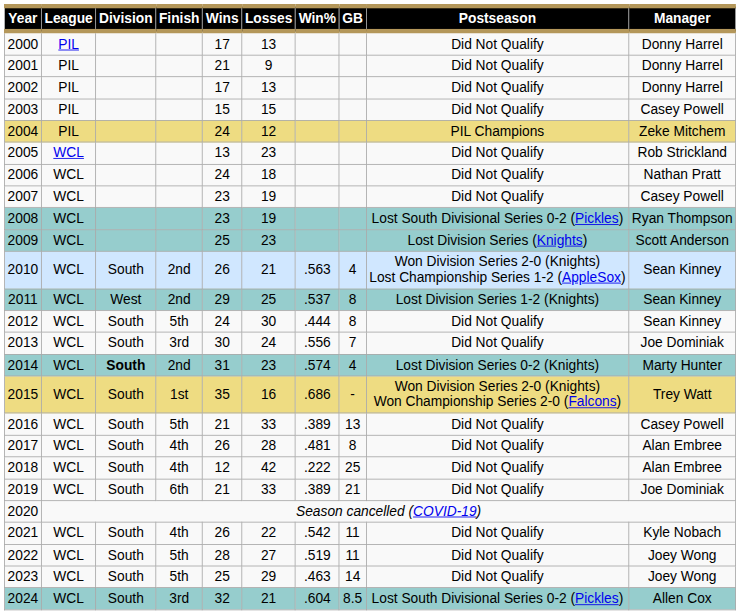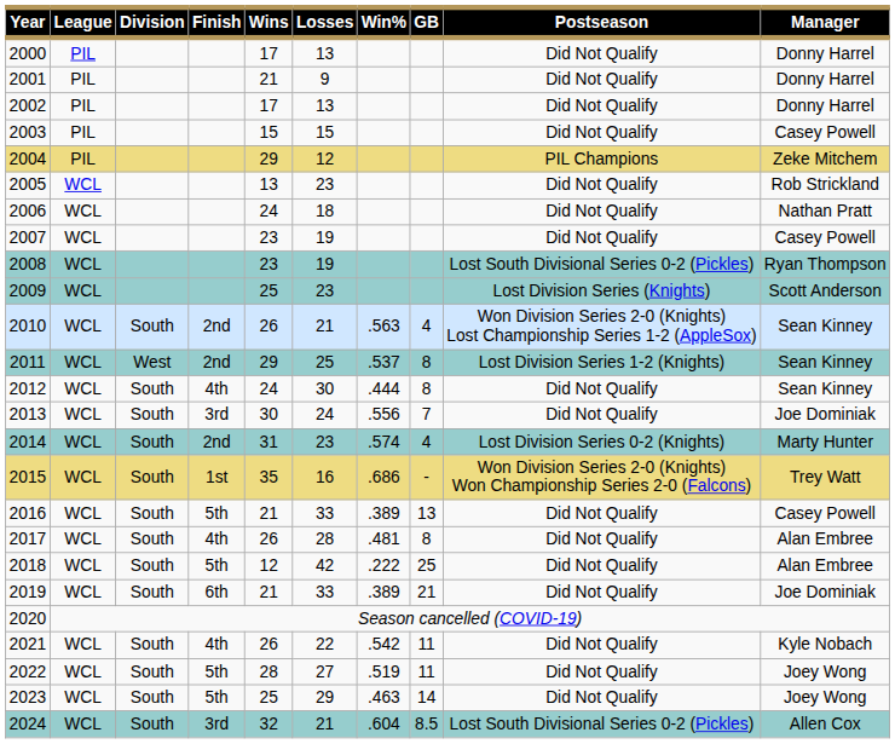 <table class="wikitable" style="text-align:center">
 <tr>
 <th scope="col" style="background-color:#000000; border-top:#B4975A 5px solid; border-bottom:#B4975A 5px solid; color:#ffffff">Year</th>
 <th scope="col" style="background-color:#000000; border-top:#B4975A 5px solid; border-bottom:#B4975A 5px solid; color:#ffffff">League</th>
 <th scope="col" style="background-color:#000000; border-top:#B4975A 5px solid; border-bottom:#B4975A 5px solid; color:#ffffff">Division</th>
 <th scope="col" style="background-color:#000000; border-top:#B4975A 5px solid; border-bottom:#B4975A 5px solid; color:#ffffff">Finish</th>
 <th scope="col" style="background-color:#000000; border-top:#B4975A 5px solid; border-bottom:#B4975A 5px solid; color:#ffffff">Wins</th>
 <th scope="col" style="background-color:#000000; border-top:#B4975A 5px solid; border-bottom:#B4975A 5px solid; color:#ffffff">Losses</th>
 <th scope="col" style="background-color:#000000; border-top:#B4975A 5px solid; border-bottom:#B4975A 5px solid; color:#ffffff">Win%</th>
 <th scope="col" style="background-color:#000000; border-top:#B4975A 5px solid; border-bottom:#B4975A 5px solid; color:#ffffff">GB</th>
 <th scope="col" style="background-color:#000000; border-top:#B4975A 5px solid; border-bottom:#B4975A 5px solid; color:#ffffff">Postseason</th>
 <th scope="col" style="background-color:#000000; border-top:#B4975A 5px solid; border-bottom:#B4975A 5px solid; color:#ffffff">Manager</th>
 </tr>
 <tr>
 <td>2000</td>
 <td><a href='#'>PIL</a></td>
 <td></td>
 <td></td>
 <td>17</td>
 <td>13</td>
 <td></td>
 <td></td>
 <td>Did Not Qualify</td>
 <td>Donny Harrel</td>
 </tr>
 <tr>
 <td>2001</td>
 <td>PIL</td>
 <td></td>
 <td></td>
 <td>21</td>
 <td>9</td>
 <td></td>
 <td></td>
 <td>Did Not Qualify</td>
 <td>Donny Harrel</td>
 </tr>
 <tr>
 <td>2002</td>
 <td>PIL</td>
 <td></td>
 <td></td>
 <td>17</td>
 <td>13</td>
 <td></td>
 <td></td>
 <td>Did Not Qualify</td>
 <td>Donny Harrel</td>
 </tr>
 <tr>
 <td>2003</td>
 <td>PIL</td>
 <td></td>
 <td></td>
 <td>15</td>
 <td>15</td>
 <td></td>
 <td></td>
 <td>Did Not Qualify</td>
 <td>Casey Powell</td>
 </tr>
 <tr>
 <td bgcolor="#EEDC82">2004</td>
 <td bgcolor="#EEDC82">PIL</td>
 <td bgcolor="#EEDC82"></td>
 <td bgcolor="#EEDC82"></td>
-<td bgcolor="#EEDC82">24</td>
+<td bgcolor="#EEDC82">29</td>
 <td bgcolor="#EEDC82">12</td>
 <td bgcolor="#EEDC82"></td>
 <td bgcolor="#EEDC82"></td>
 <td bgcolor="#EEDC82">PIL Champions</td>
 <td bgcolor="#EEDC82">Zeke Mitchem</td>
 </tr>
 <tr>
 <td>2005</td>
 <td><a href='#'>WCL</a></td>
 <td></td>
 <td></td>
 <td>13</td>
 <td>23</td>
 <td></td>
 <td></td>
 <td>Did Not Qualify</td>
 <td>Rob Strickland</td>
 </tr>
 <tr>
 <td>2006</td>
 <td>WCL</td>
 <td></td>
 <td></td>
 <td>24</td>
 <td>18</td>
 <td></td>
 <td></td>
 <td>Did Not Qualify</td>
 <td>Nathan Pratt</td>
 </tr>
 <tr>
 <td>2007</td>
 <td>WCL</td>
 <td></td>
 <td></td>
 <td>23</td>
 <td>19</td>
 <td></td>
 <td></td>
 <td>Did Not Qualify</td>
 <td>Casey Powell</td>
 </tr>
 <tr>
 <td bgcolor="#96CDCD">2008</td>
 <td bgcolor="#96CDCD">WCL</td>
 <td bgcolor="#96CDCD"></td>
 <td bgcolor="#96CDCD"></td>
 <td bgcolor="#96CDCD">23</td>
 <td bgcolor="#96CDCD">19</td>
 <td bgcolor="#96CDCD"></td>
 <td bgcolor="#96CDCD"></td>
 <td bgcolor="#96CDCD">Lost South Divisional Series 0-2 (<a href='#'>Pickles</a>)</td>
 <td bgcolor="#96CDCD">Ryan Thompson</td>
 </tr>
 <tr>
 <td bgcolor="#96CDCD">2009</td>
 <td bgcolor="#96CDCD">WCL</td>
 <td bgcolor="#96CDCD"></td>
 <td bgcolor="#96CDCD"></td>
 <td bgcolor="#96CDCD">25</td>
 <td bgcolor="#96CDCD">23</td>
 <td bgcolor="#96CDCD"></td>
 <td bgcolor="#96CDCD"></td>
 <td bgcolor="#96CDCD">Lost Division Series (<a href='#'>Knights</a>)</td>
 <td bgcolor="#96CDCD">Scott Anderson</td>
 </tr>
 <tr>
 <td bgcolor="#D0E7FF">2010</td>
 <td bgcolor="#D0E7FF">WCL</td>
 <td bgcolor="#D0E7FF">South</td>
 <td bgcolor="#D0E7FF">2nd</td>
 <td bgcolor="#D0E7FF">26</td>
 <td bgcolor="#D0E7FF">21</td>
 <td bgcolor="#D0E7FF">.563</td>
 <td bgcolor="#D0E7FF">4</td>
 <td bgcolor="#D0E7FF">Won Division Series 2-0 (Knights) <br> Lost Championship Series 1-2 (<a href='#'>AppleSox</a>)</td>
 <td bgcolor="#D0E7FF">Sean Kinney</td>
 </tr>
 <tr>
 <td bgcolor="#96CDCD">2011</td>
 <td bgcolor="#96CDCD">WCL</td>
 <td bgcolor="#96CDCD">West</td>
 <td bgcolor="#96CDCD">2nd</td>
 <td bgcolor="#96CDCD">29</td>
 <td bgcolor="#96CDCD">25</td>
 <td bgcolor="#96CDCD">.537</td>
 <td bgcolor="#96CDCD">8</td>
 <td bgcolor="#96CDCD">Lost Division Series 1-2 (Knights)</td>
 <td bgcolor="#96CDCD">Sean Kinney</td>
 </tr>
 <tr>
 <td>2012</td>
 <td>WCL</td>
 <td>South</td>
-<td>5th</td>
+<td>4th</td>
 <td>24</td>
 <td>30</td>
 <td>.444</td>
 <td>8</td>
 <td>Did Not Qualify</td>
 <td>Sean Kinney</td>
 </tr>
 <tr>
 <td>2013</td>
 <td>WCL</td>
 <td>South</td>
 <td>3rd</td>
 <td>30</td>
 <td>24</td>
 <td>.556</td>
 <td>7</td>
 <td>Did Not Qualify</td>
 <td>Joe Dominiak</td>
 </tr>
 <tr>
 <td bgcolor="#96CDCD">2014</td>
 <td bgcolor="#96CDCD">WCL</td>
-<td bgcolor="#96CDCD"><strong>South</strong></td>
+<td bgcolor="#96CDCD">South</td>
 <td bgcolor="#96CDCD">2nd</td>
 <td bgcolor="#96CDCD">31</td>
 <td bgcolor="#96CDCD">23</td>
 <td bgcolor="#96CDCD">.574</td>
 <td bgcolor="#96CDCD">4</td>
 <td bgcolor="#96CDCD">Lost Division Series 0-2 (Knights)</td>
 <td bgcolor="#96CDCD">Marty Hunter</td>
 </tr>
 <tr>
 <td bgcolor="#EEDC82">2015</td>
 <td bgcolor="#EEDC82">WCL</td>
 <td bgcolor="#EEDC82">South</td>
 <td bgcolor="#EEDC82">1st</td>
 <td bgcolor="#EEDC82">35</td>
 <td bgcolor="#EEDC82">16</td>
 <td bgcolor="#EEDC82">.686</td>
 <td bgcolor="#EEDC82">-</td>
 <td bgcolor="#EEDC82">Won Division Series 2-0 (Knights)<br> Won Championship Series 2-0 (<a href='#'>Falcons</a>)</td>
 <td bgcolor="#EEDC82">Trey Watt</td>
 </tr>
 <tr>
 <td>2016</td>
 <td>WCL</td>
 <td>South</td>
 <td>5th</td>
 <td>21</td>
 <td>33</td>
 <td>.389</td>
 <td>13</td>
 <td>Did Not Qualify</td>
 <td>Casey Powell</td>
 </tr>
 <tr>
 <td>2017</td>
 <td>WCL</td>
 <td>South</td>
 <td>4th</td>
 <td>26</td>
 <td>28</td>
 <td>.481</td>
 <td>8</td>
 <td>Did Not Qualify</td>
 <td>Alan Embree</td>
 </tr>
 <tr>
 <td>2018</td>
 <td>WCL</td>
 <td>South</td>
-<td>4th</td>
+<td>5th</td>
 <td>12</td>
 <td>42</td>
 <td>.222</td>
 <td>25</td>
 <td>Did Not Qualify</td>
 <td>Alan Embree</td>
 </tr>
 <tr>
 <td>2019</td>
 <td>WCL</td>
 <td>South</td>
 <td>6th</td>
 <td>21</td>
 <td>33</td>
 <td>.389</td>
 <td>21</td>
 <td>Did Not Qualify</td>
 <td>Joe Dominiak</td>
 </tr>
 <tr>
 <td>2020</td>
 <td colspan="9"><em>Season cancelled (<a href='#'>COVID-19</a>)</td>
 </tr>
 <tr>
 <td>2021</td>
 <td>WCL</td>
 <td>South</td>
 <td>4th</td>
 <td>26</td>
 <td>22</td>
 <td>.542</td>
 <td>11</td>
 <td>Did Not Qualify</td>
 <td>Kyle Nobach</td>
 </tr>
 <tr>
 <td>2022</td>
 <td>WCL</td>
 <td>South</td>
 <td>5th</td>
 <td>28</td>
 <td>27</td>
 <td>.519</td>
 <td>11</td>
 <td>Did Not Qualify</td>
 <td>Joey Wong</td>
 </tr>
 <tr>
 <td>2023</td>
 <td>WCL</td>
 <td>South</td>
 <td>5th</td>
 <td>25</td>
 <td>29</td>
 <td>.463</td>
 <td>14</td>
 <td>Did Not Qualify</td>
 <td>Joey Wong</td>
 </tr>
 <tr>
 <td bgcolor="#96CDCD">2024</td>
 <td bgcolor="#96CDCD">WCL</td>
 <td bgcolor="#96CDCD">South</td>
 <td bgcolor="#96CDCD">3rd</td>
 <td bgcolor="#96CDCD">32</td>
 <td bgcolor="#96CDCD">21</td>
 <td bgcolor="#96CDCD">.604</td>
 <td bgcolor="#96CDCD">8.5</td>
 <td bgcolor="#96CDCD">Lost South Divisional Series 0-2 (<a href='#'>Pickles</a>)</td>
 <td bgcolor="#96CDCD">Allen Cox</td>
 </tr>
 </table>
